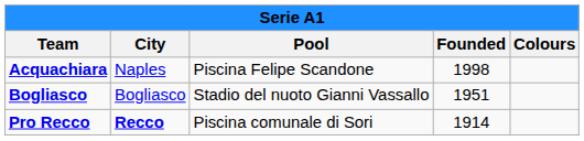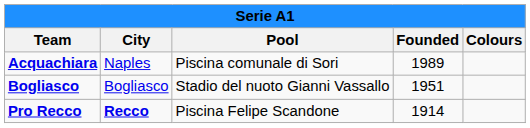 <table class="wikitable sortable">
 <tr>
 <td bgcolor=dodgerblue align="center" colspan="17"><strong><span>Serie A1</span></strong></td>
 </tr>
 <tr>
 <th>Team</th>
 <th>City</th>
 <th>Pool</th>
 <th>Founded</th>
 <th>Colours</th>
 </tr>
 <tr>
 <td><strong><a href='#'>Acquachiara</a></strong></td>
 <td><a href='#'>Naples</a></td>
-<td>Piscina Felipe Scandone</td>
-<td style="text-align:center;">1998</td>
+<td>Piscina comunale di Sori</td>
+<td style="text-align:center;">1989</td>
 <td style="text-align:center;"> </td>
 </tr>
 <tr>
 <td><strong><a href='#'>Bogliasco</a></strong></td>
 <td><a href='#'>Bogliasco</a></td>
 <td>Stadio del nuoto Gianni Vassallo</td>
 <td style="text-align:center;">1951</td>
 <td style="text-align:center;"> </td>
 </tr>
 <tr>
 <td><strong><a href='#'>Pro Recco</a></strong></td>
 <td><strong><a href='#'>Recco</a></strong></td>
-<td>Piscina comunale di Sori</td>
+<td>Piscina Felipe Scandone</td>
 <td style="text-align:center;">1914</td>
 <td style="text-align:center;"> </td>
 </tr>
 </table>
